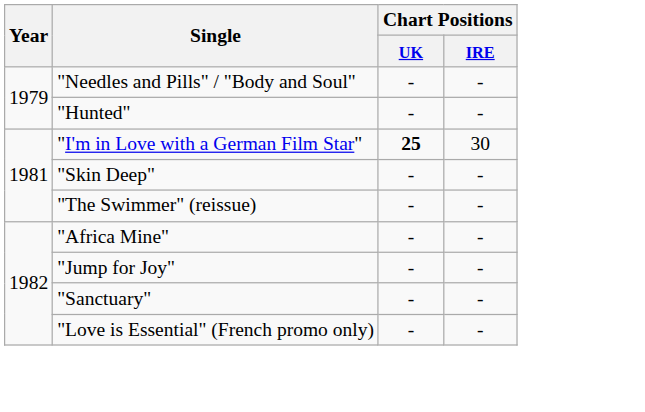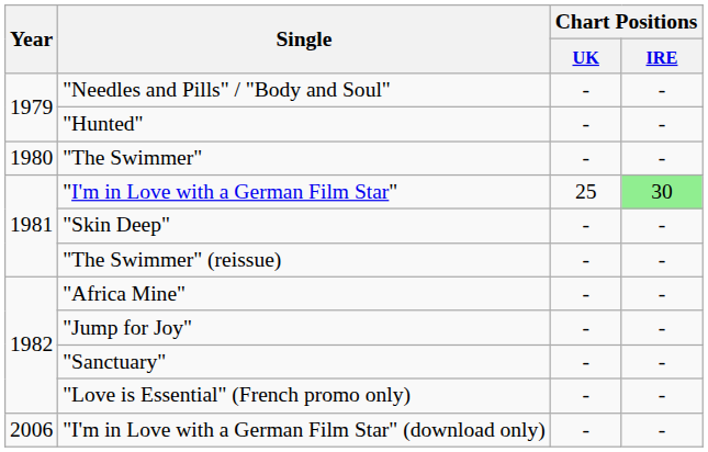 <table class="wikitable">
 <tr>
 <th rowspan="2">Year</th>
 <th rowspan="2">Single</th>
 <th colspan="2">Chart Positions</th>
 </tr>
 <tr>
 <th><small><a href='#'>UK</a></small></th>
 <th><small><a href='#'>IRE</a></small></th>
 </tr>
 <tr>
 <td rowspan="2">1979</td>
 <td>"Needles and Pills" / "Body and Soul"</td>
 <td style="text-align:center;">-</td>
 <td style="text-align:center;">-</td>
 </tr>
 <tr>
 <td>"Hunted"</td>
 <td style="text-align:center;">-</td>
 <td style="text-align:center;">-</td>
 </tr>
 <tr>
+<td>1980</td>
+<td>"The Swimmer"</td>
+<td style="text-align:center;">-</td>
+<td style="text-align:center;">-</td>
+</tr>
+<tr>
 <td rowspan="3">1981</td>
 <td>"<a href='#'>I'm in Love with a German Film Star</a>"</td>
-<td style="text-align:center;"><strong>25</strong></td>
-<td style="text-align:center;">30</td>
+<td style="text-align:center;">25</td>
+<td style="background: lightgreen; text-align:center;">30</td>
 </tr>
 <tr>
 <td>"Skin Deep"</td>
 <td style="text-align:center;">-</td>
 <td style="text-align:center;">-</td>
 </tr>
 <tr>
 <td>"The Swimmer" (reissue)</td>
 <td style="text-align:center;">-</td>
 <td style="text-align:center;">-</td>
 </tr>
 <tr>
 <td rowspan="4">1982</td>
 <td>"Africa Mine"</td>
 <td style="text-align:center;">-</td>
 <td style="text-align:center;">-</td>
 </tr>
 <tr>
 <td>"Jump for Joy"</td>
 <td style="text-align:center;">-</td>
 <td style="text-align:center;">-</td>
 </tr>
 <tr>
 <td>"Sanctuary"</td>
 <td style="text-align:center;">-</td>
 <td style="text-align:center;">-</td>
 </tr>
 <tr>
 <td>"Love is Essential" (French promo only)</td>
 <td style="text-align:center;">-</td>
 <td style="text-align:center;">-</td>
 </tr>
+<tr>
+<td>2006</td>
+<td>"I'm in Love with a German Film Star" (download only)</td>
+<td style="text-align:center;">-</td>
+<td style="text-align:center;">-</td>
+</tr>
 </table>
